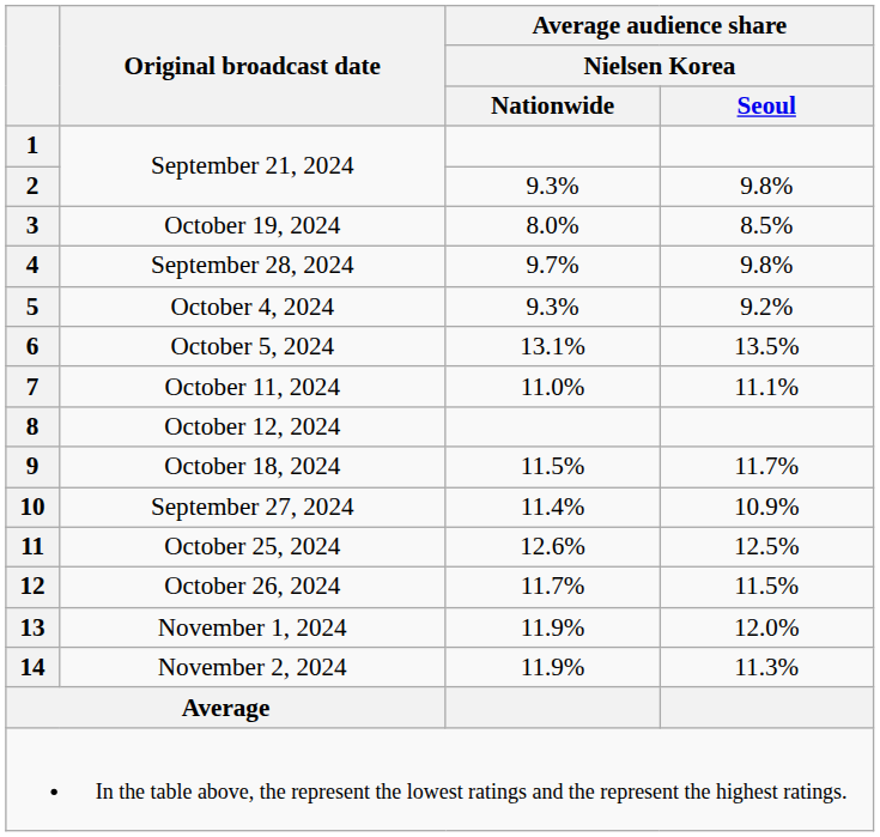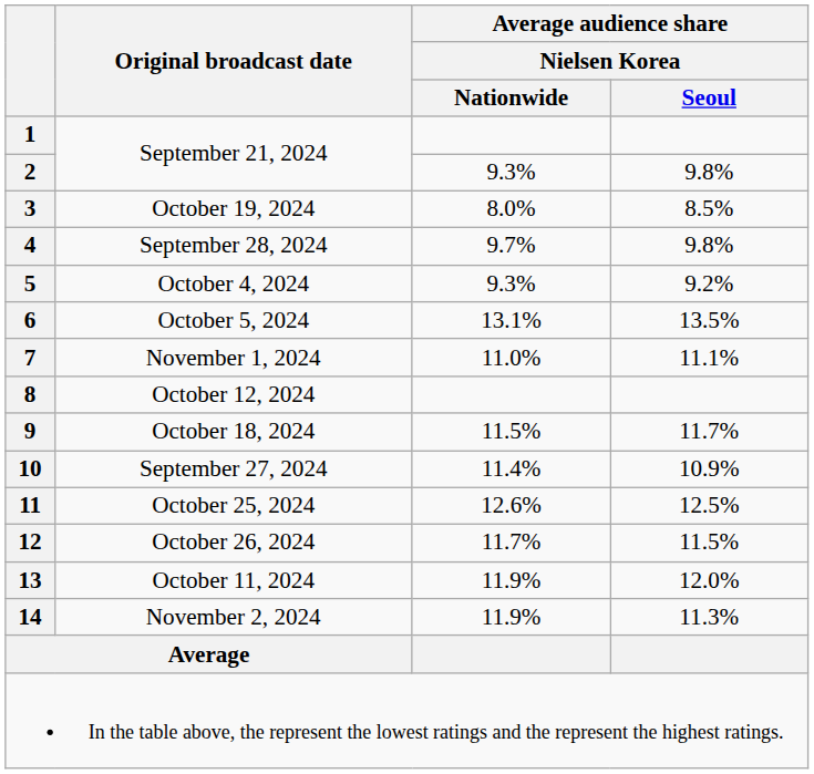 <table class="wikitable" style="margin-left:auto; margin-right:auto; width:550px; text-align:center">
 <tr>
 <th scope="col" rowspan="3"></th>
 <th scope="col" rowspan="3">Original broadcast date</th>
 <th scope="col" colspan="2">Average audience share</th>
 </tr>
 <tr>
 <th scope="col" colspan="2">Nielsen Korea</th>
 </tr>
 <tr>
 <th scope="col" style="width:8em">Nationwide</th>
 <th scope="col" style="width:8em"><a href='#'>Seoul</a></th>
 </tr>
 <tr>
 <th scope="row">1</th>
 <td rowspan="2">September 21, 2024</td>
 <td><strong></strong> </td>
 <td><strong></strong> </td>
 </tr>
 <tr>
 <th scope="row">2</th>
 <td>9.3% </td>
 <td>9.8% </td>
 </tr>
 <tr>
 <th scope="row">3</th>
 <td>October 19, 2024</td>
 <td>8.0% </td>
 <td>8.5% </td>
 </tr>
 <tr>
 <th scope="row">4</th>
 <td>September 28, 2024</td>
 <td>9.7% </td>
 <td>9.8% </td>
 </tr>
 <tr>
 <th scope="row">5</th>
 <td>October 4, 2024</td>
 <td>9.3% </td>
 <td>9.2% </td>
 </tr>
 <tr>
 <th scope="row">6</th>
 <td>October 5, 2024</td>
 <td>13.1% </td>
 <td>13.5% </td>
 </tr>
 <tr>
 <th scope="row">7</th>
-<td>October 11, 2024</td>
+<td>November 1, 2024</td>
 <td>11.0% </td>
 <td>11.1% </td>
 </tr>
 <tr>
 <th scope="row">8</th>
 <td>October 12, 2024</td>
 <td><strong></strong> </td>
 <td><strong></strong> </td>
 </tr>
 <tr>
 <th scope="row">9</th>
 <td>October 18, 2024</td>
 <td>11.5% </td>
 <td>11.7% </td>
 </tr>
 <tr>
 <th scope="row">10</th>
 <td>September 27, 2024</td>
 <td>11.4% </td>
 <td>10.9% </td>
 </tr>
 <tr>
 <th scope="row">11</th>
 <td>October 25, 2024</td>
 <td>12.6% </td>
 <td>12.5% </td>
 </tr>
 <tr>
 <th scope="row">12</th>
 <td>October 26, 2024</td>
 <td>11.7% </td>
 <td>11.5% </td>
 </tr>
 <tr>
 <th scope="row">13</th>
-<td>November 1, 2024</td>
+<td>October 11, 2024</td>
 <td>11.9% </td>
 <td>12.0% </td>
 </tr>
 <tr>
 <th scope="row">14</th>
 <td>November 2, 2024</td>
 <td>11.9% </td>
 <td>11.3% </td>
 </tr>
 <tr>
 <th scope="col" colspan="2">Average</th>
 <th scope="col"></th>
 <th scope="col"></th>
 </tr>
 <tr>
 <td colspan="5" style="font-size:85%"><br><ul><li>In the table above, the <strong></strong> represent the lowest ratings and the <strong></strong> represent the highest ratings.</li></ul></td>
 </tr>
 </table>
